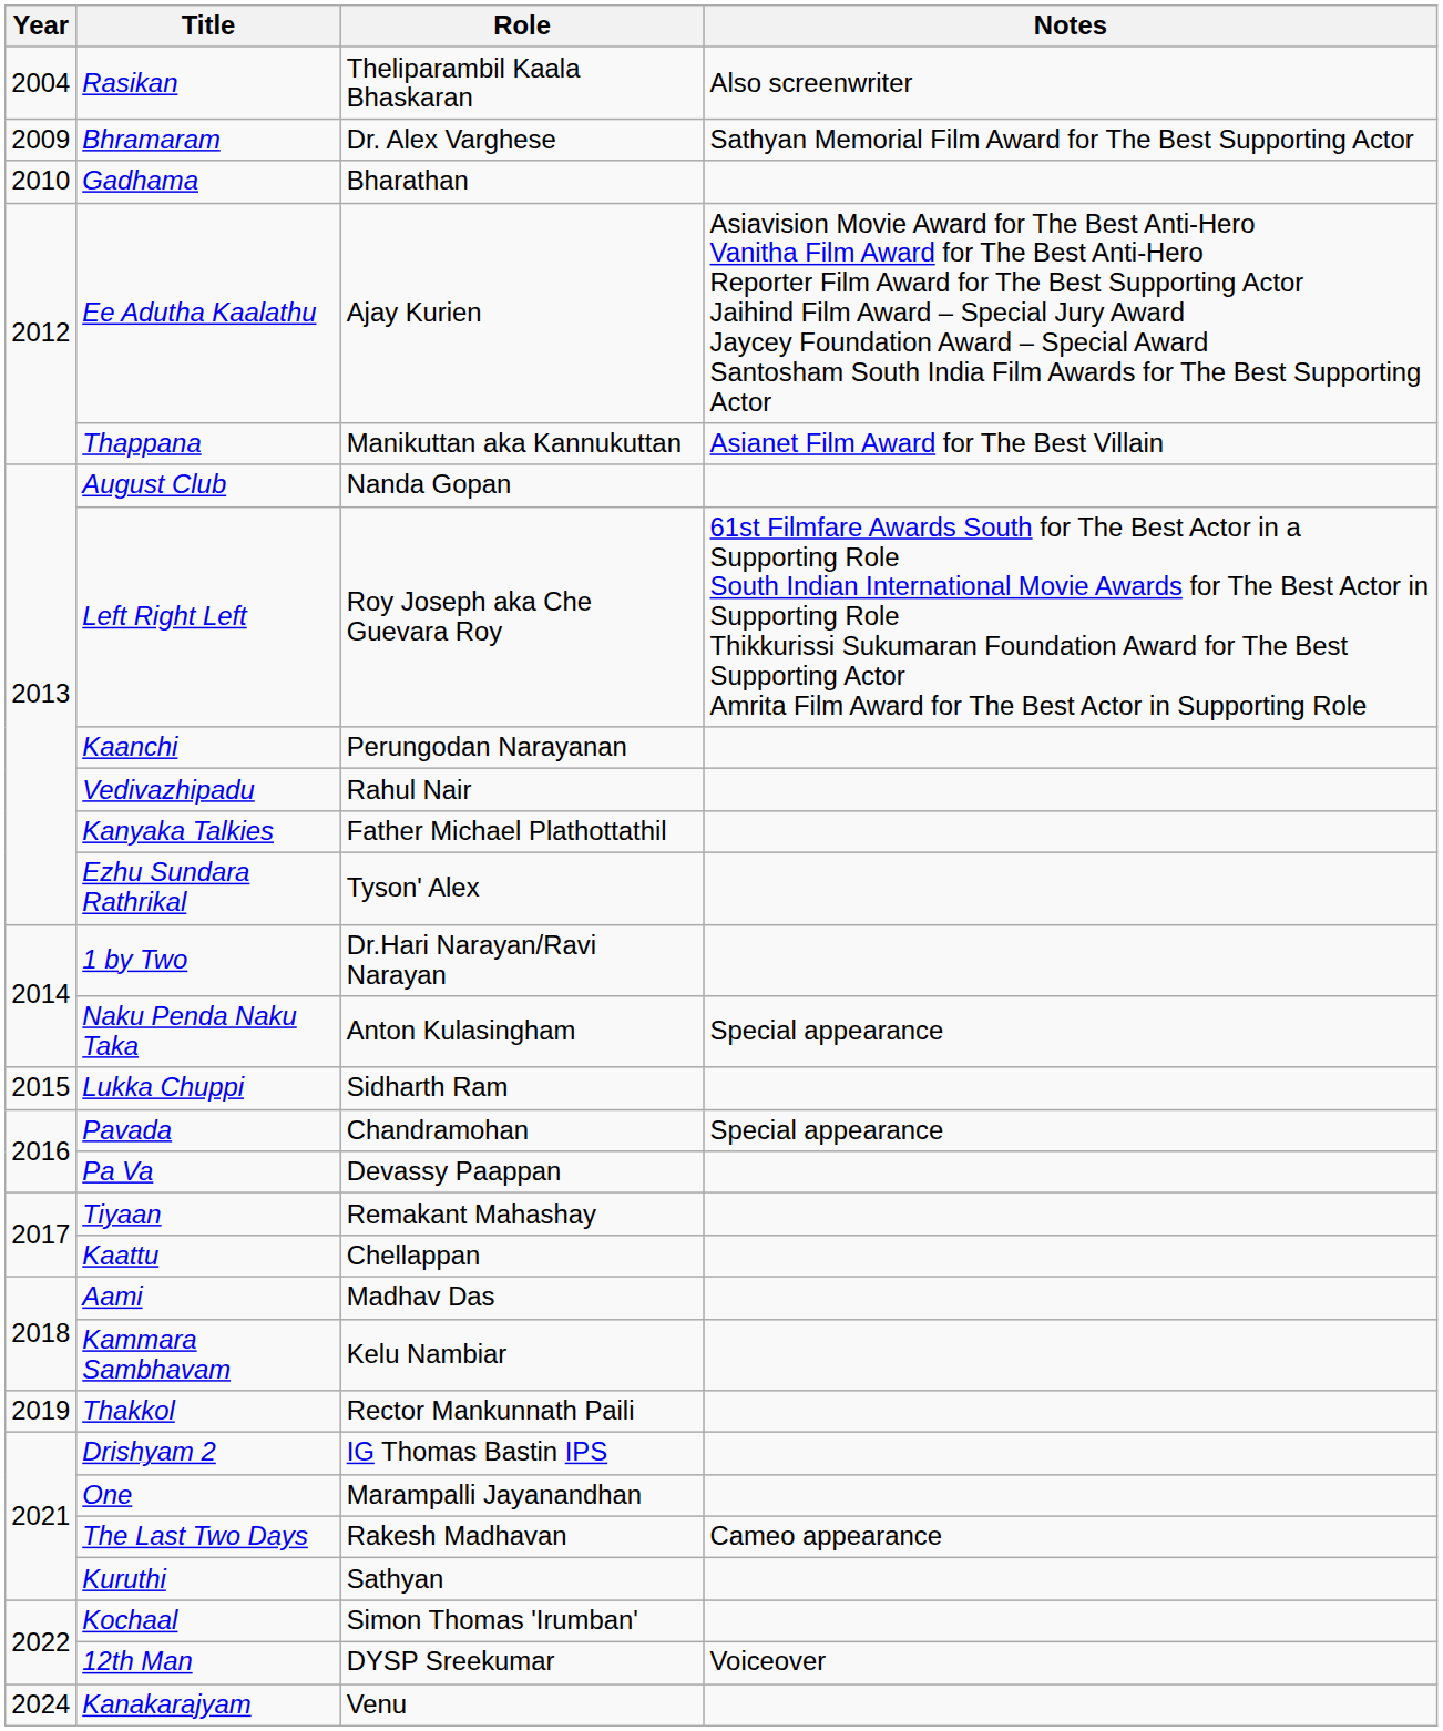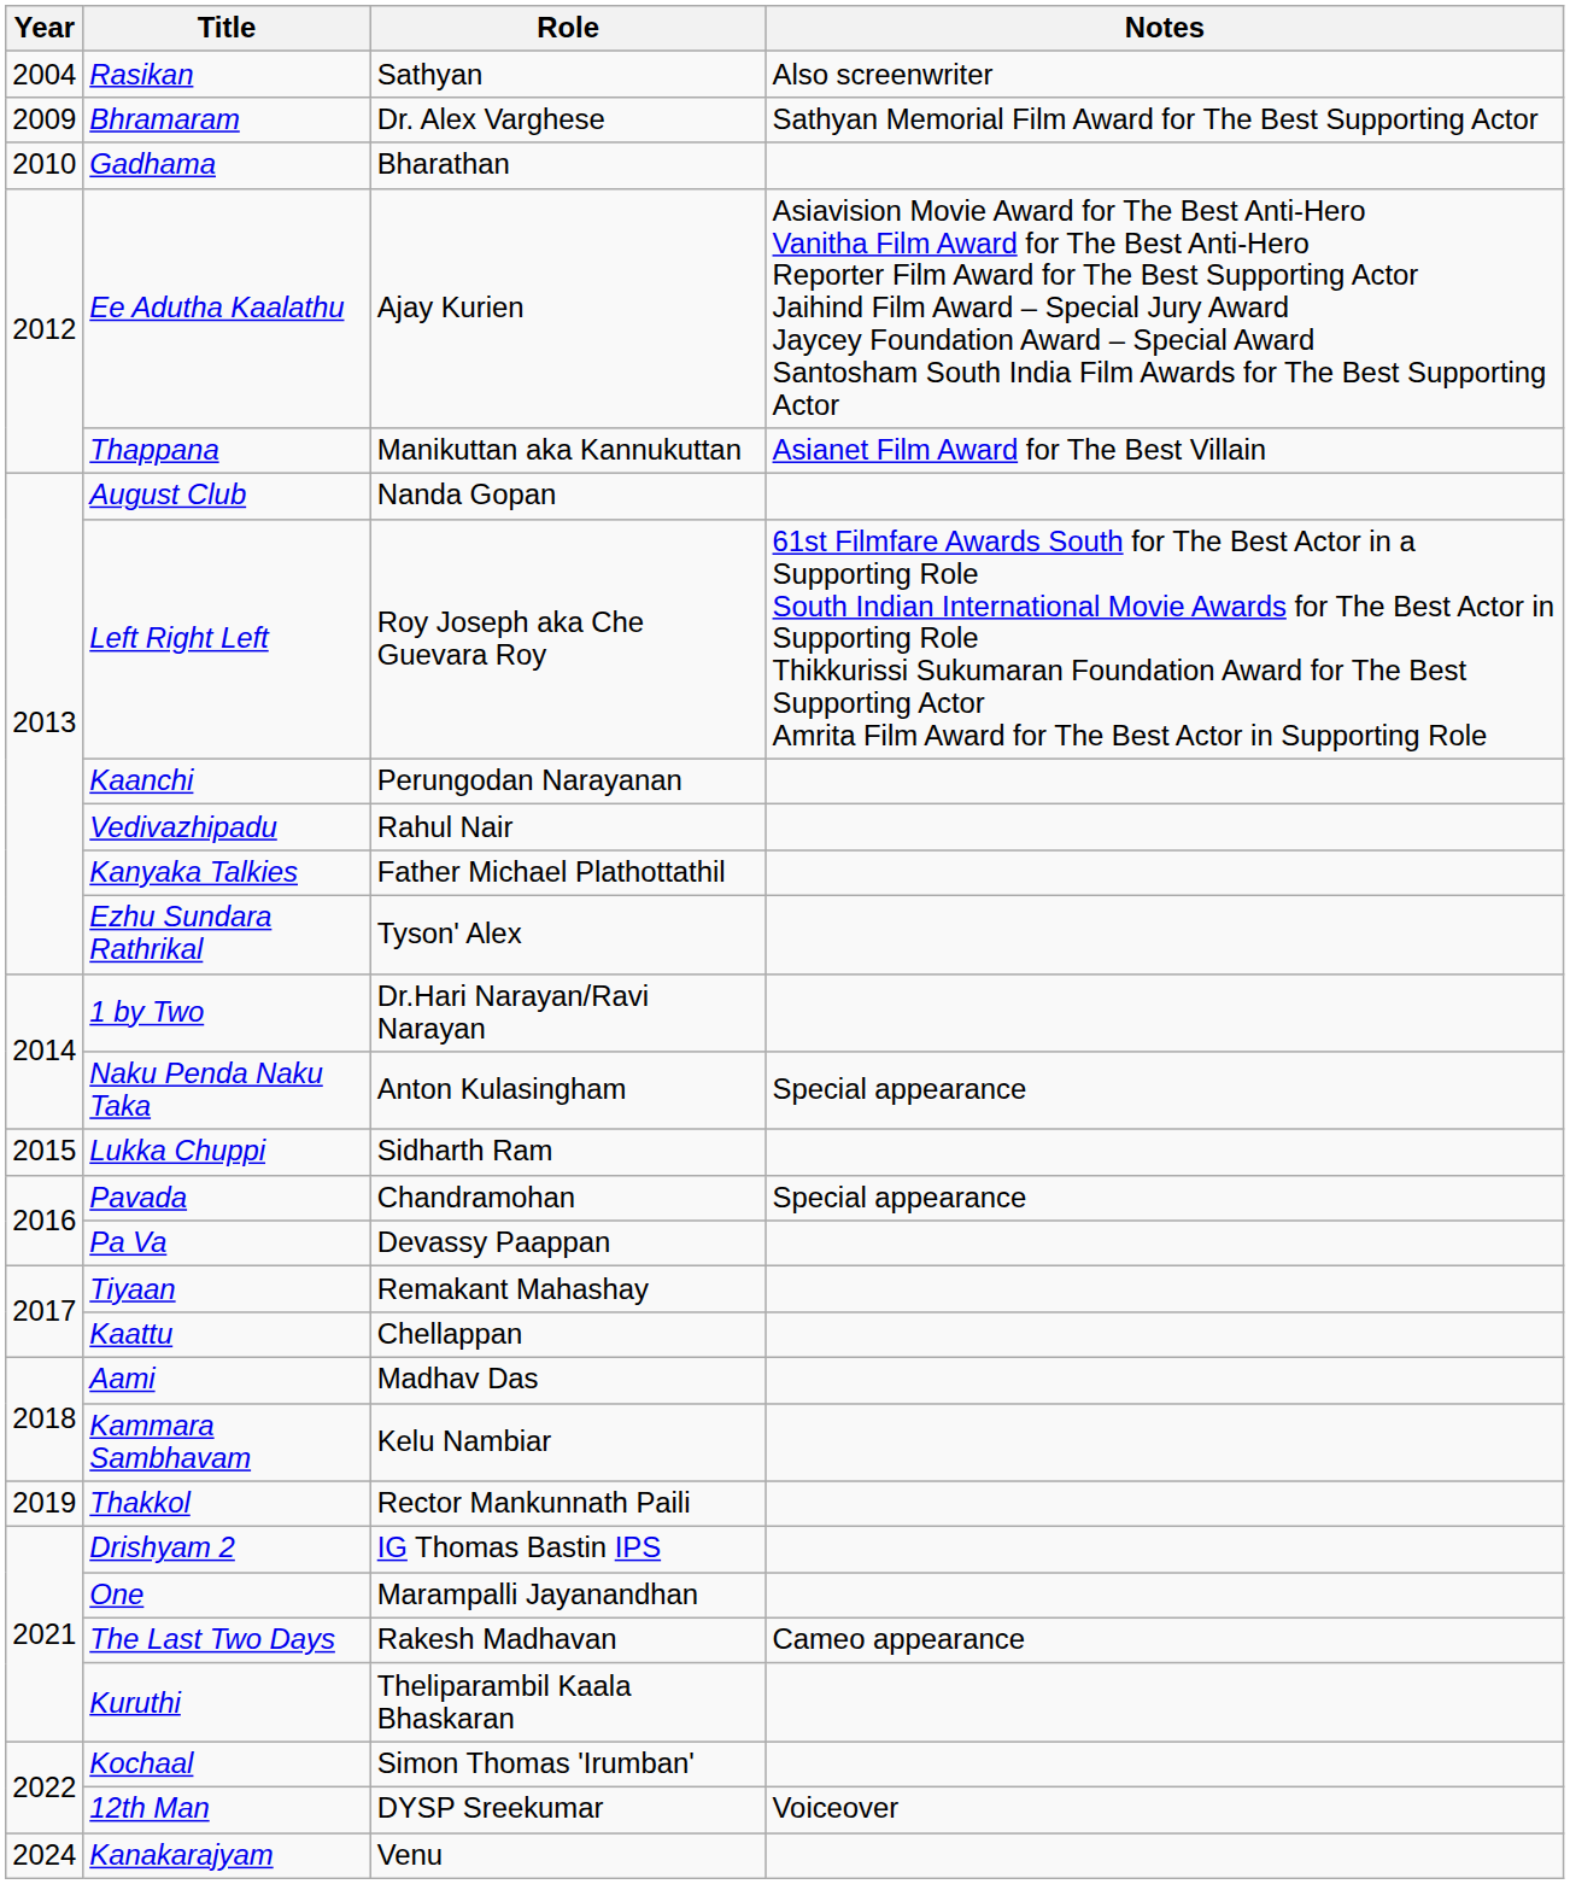 <table class="wikitable">
 <tr>
 <th>Year</th>
 <th>Title</th>
 <th>Role</th>
 <th>Notes</th>
 </tr>
 <tr>
 <td>2004</td>
 <td><em><a href='#'>Rasikan</a></em></td>
-<td>Theliparambil Kaala Bhaskaran</td>
+<td>Sathyan</td>
 <td>Also screenwriter</td>
 </tr>
 <tr>
 <td>2009</td>
 <td><em><a href='#'>Bhramaram</a></em></td>
 <td>Dr. Alex Varghese</td>
 <td>Sathyan Memorial Film Award for The Best Supporting Actor</td>
 </tr>
 <tr>
 <td>2010</td>
 <td><em><a href='#'>Gadhama</a></em></td>
 <td>Bharathan</td>
 <td></td>
 </tr>
 <tr>
 <td rowspan="2">2012</td>
 <td><em><a href='#'>Ee Adutha Kaalathu</a></em></td>
 <td>Ajay Kurien</td>
 <td>Asiavision Movie Award for The Best Anti-Hero<br><a href='#'>Vanitha Film Award</a> for The Best Anti-Hero<br>Reporter Film Award for The Best Supporting Actor<br>Jaihind Film Award – Special Jury Award<br>Jaycey Foundation Award – Special Award<br>Santosham South India Film Awards for The Best Supporting Actor</td>
 </tr>
 <tr>
 <td><em><a href='#'>Thappana</a></em></td>
 <td>Manikuttan aka Kannukuttan</td>
 <td><a href='#'>Asianet Film Award</a> for The Best Villain</td>
 </tr>
 <tr>
 <td rowspan="6">2013</td>
 <td><em><a href='#'>August Club</a></em></td>
 <td>Nanda Gopan</td>
 <td></td>
 </tr>
 <tr>
 <td><em><a href='#'>Left Right Left</a></em></td>
 <td>Roy Joseph aka Che Guevara Roy</td>
 <td><a href='#'>61st Filmfare Awards South</a> for The Best Actor in a Supporting Role<br><a href='#'>South Indian International Movie Awards</a> for The Best Actor in Supporting Role<br>Thikkurissi Sukumaran Foundation Award for The Best Supporting Actor<br>Amrita Film Award for The Best Actor in Supporting Role</td>
 </tr>
 <tr>
 <td><em><a href='#'>Kaanchi</a></em></td>
 <td>Perungodan Narayanan</td>
 <td></td>
 </tr>
 <tr>
 <td><em><a href='#'>Vedivazhipadu</a></em></td>
 <td>Rahul Nair</td>
 <td></td>
 </tr>
 <tr>
 <td><em><a href='#'>Kanyaka Talkies</a></em></td>
 <td>Father Michael Plathottathil</td>
 <td></td>
 </tr>
 <tr>
 <td><em><a href='#'>Ezhu Sundara Rathrikal</a></em></td>
 <td>Tyson' Alex</td>
 <td></td>
 </tr>
 <tr>
 <td rowspan="2">2014</td>
 <td><em><a href='#'>1 by Two</a></em></td>
 <td>Dr.Hari Narayan/Ravi Narayan</td>
 <td></td>
 </tr>
 <tr>
 <td><em><a href='#'>Naku Penda Naku Taka</a></em></td>
 <td>Anton Kulasingham</td>
 <td>Special appearance</td>
 </tr>
 <tr>
 <td>2015</td>
 <td><em><a href='#'>Lukka Chuppi</a></em></td>
 <td>Sidharth Ram</td>
 <td></td>
 </tr>
 <tr>
 <td rowspan="2">2016</td>
 <td><em><a href='#'>Pavada</a></em></td>
 <td>Chandramohan</td>
 <td>Special appearance</td>
 </tr>
 <tr>
 <td><em><a href='#'>Pa Va</a></em></td>
 <td>Devassy Paappan</td>
 <td></td>
 </tr>
 <tr>
 <td rowspan="2">2017</td>
 <td><em><a href='#'>Tiyaan</a></em></td>
 <td>Remakant Mahashay</td>
 <td></td>
 </tr>
 <tr>
 <td><em><a href='#'>Kaattu</a></em></td>
 <td>Chellappan</td>
 <td></td>
 </tr>
 <tr>
 <td rowspan="2">2018</td>
 <td><em><a href='#'>Aami</a></em></td>
 <td>Madhav Das</td>
 </tr>
 <tr>
 <td><em><a href='#'>Kammara Sambhavam</a></em></td>
 <td>Kelu Nambiar</td>
 <td></td>
 </tr>
 <tr>
 <td>2019</td>
 <td><em><a href='#'>Thakkol</a></em></td>
 <td>Rector Mankunnath Paili</td>
 </tr>
 <tr>
 <td rowspan="4">2021</td>
 <td><em><a href='#'>Drishyam 2</a></em></td>
 <td><a href='#'>IG</a> Thomas Bastin <a href='#'>IPS</a></td>
 <td></td>
 </tr>
 <tr>
 <td><em><a href='#'>One</a></em></td>
 <td>Marampalli Jayanandhan</td>
 <td></td>
 </tr>
 <tr>
 <td><em><a href='#'>The Last Two Days</a></em></td>
 <td>Rakesh Madhavan</td>
 <td>Cameo appearance</td>
 </tr>
 <tr>
 <td><em><a href='#'>Kuruthi</a></em></td>
-<td>Sathyan</td>
+<td>Theliparambil Kaala Bhaskaran</td>
 <td></td>
 </tr>
 <tr>
 <td rowspan="2">2022</td>
 <td><em><a href='#'>Kochaal</a></em></td>
 <td>Simon Thomas 'Irumban'</td>
 <td></td>
 </tr>
 <tr>
 <td><em><a href='#'>12th Man</a></em></td>
 <td>DYSP Sreekumar</td>
 <td>Voiceover</td>
 </tr>
 <tr>
 <td>2024</td>
 <td><em><a href='#'>Kanakarajyam</a></em></td>
 <td>Venu</td>
 <td></td>
 </tr>
 </table>
